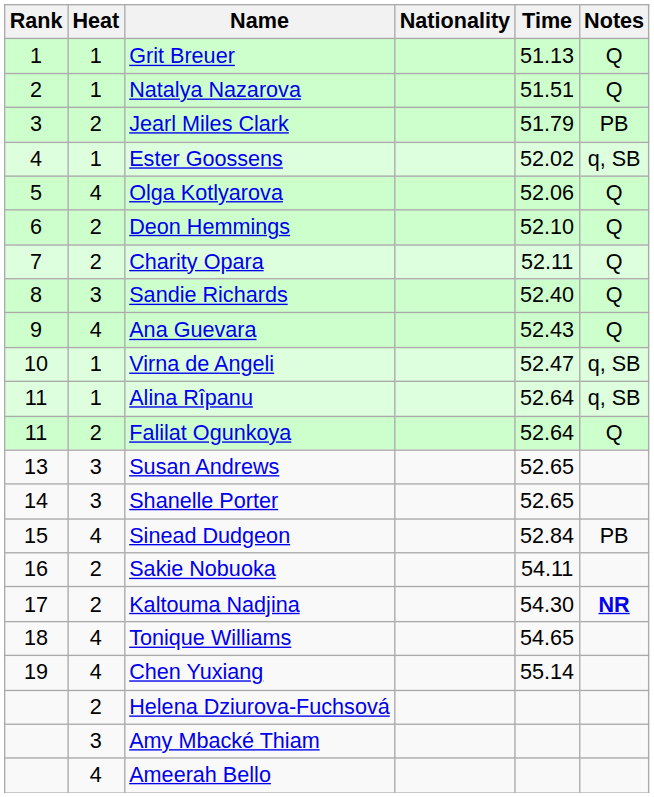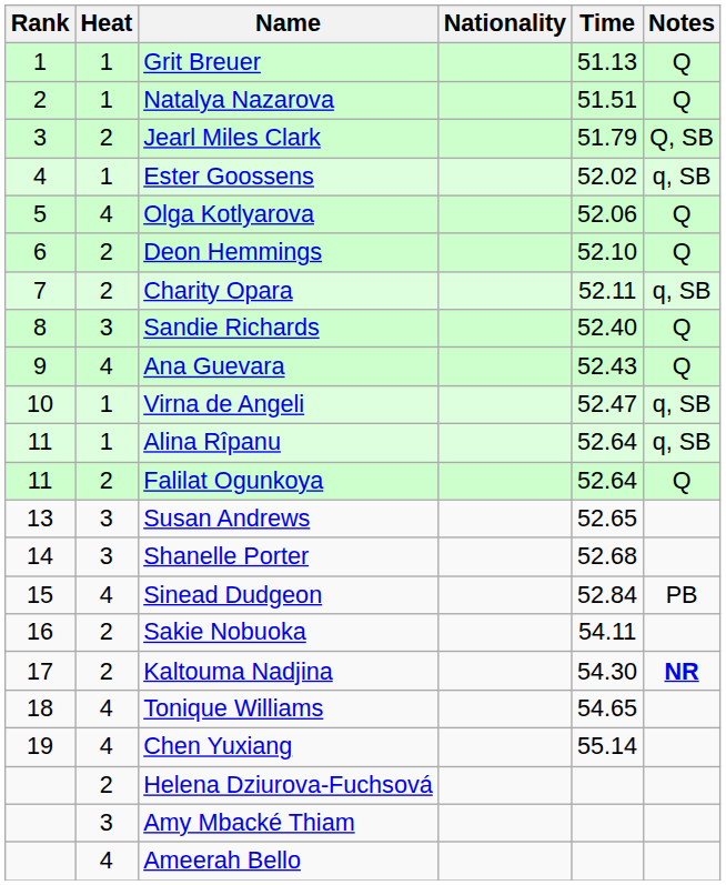 <table class="wikitable sortable" style="text-align:center">
 <tr>
 <th>Rank</th>
 <th>Heat</th>
 <th>Name</th>
 <th>Nationality</th>
 <th>Time</th>
 <th>Notes</th>
 </tr>
 <tr bgcolor=ccffcc>
 <td>1</td>
 <td>1</td>
 <td align="left"><a href='#'>Grit Breuer</a></td>
 <td align=left></td>
 <td>51.13</td>
 <td>Q</td>
 </tr>
 <tr bgcolor=ccffcc>
 <td>2</td>
 <td>1</td>
 <td align="left"><a href='#'>Natalya Nazarova</a></td>
 <td align=left></td>
 <td>51.51</td>
 <td>Q</td>
 </tr>
 <tr bgcolor=ccffcc>
 <td>3</td>
 <td>2</td>
 <td align="left"><a href='#'>Jearl Miles Clark</a></td>
 <td align=left></td>
 <td>51.79</td>
-<td>PB</td>
+<td>Q, SB</td>
 </tr>
 <tr bgcolor=ddffdd>
 <td>4</td>
 <td>1</td>
 <td align="left"><a href='#'>Ester Goossens</a></td>
 <td align=left></td>
 <td>52.02</td>
 <td>q, SB</td>
 </tr>
 <tr bgcolor=ccffcc>
 <td>5</td>
 <td>4</td>
 <td align="left"><a href='#'>Olga Kotlyarova</a></td>
 <td align=left></td>
 <td>52.06</td>
 <td>Q</td>
 </tr>
 <tr bgcolor=ccffcc>
 <td>6</td>
 <td>2</td>
 <td align="left"><a href='#'>Deon Hemmings</a></td>
 <td align=left></td>
 <td>52.10</td>
 <td>Q</td>
 </tr>
 <tr bgcolor=ddffdd>
 <td>7</td>
 <td>2</td>
 <td align="left"><a href='#'>Charity Opara</a></td>
 <td align=left></td>
 <td>52.11</td>
-<td>Q</td>
+<td>q, SB</td>
 </tr>
 <tr bgcolor=ccffcc>
 <td>8</td>
 <td>3</td>
 <td align="left"><a href='#'>Sandie Richards</a></td>
 <td align=left></td>
 <td>52.40</td>
 <td>Q</td>
 </tr>
 <tr bgcolor=ccffcc>
 <td>9</td>
 <td>4</td>
 <td align="left"><a href='#'>Ana Guevara</a></td>
 <td align=left></td>
 <td>52.43</td>
 <td>Q</td>
 </tr>
 <tr bgcolor=ddffdd>
 <td>10</td>
 <td>1</td>
 <td align="left"><a href='#'>Virna de Angeli</a></td>
 <td align=left></td>
 <td>52.47</td>
 <td>q, SB</td>
 </tr>
 <tr bgcolor=ddffdd>
 <td>11</td>
 <td>1</td>
 <td align="left"><a href='#'>Alina Rîpanu</a></td>
 <td align=left></td>
 <td>52.64</td>
 <td>q, SB</td>
 </tr>
 <tr bgcolor=ccffcc>
 <td>11</td>
 <td>2</td>
 <td align="left"><a href='#'>Falilat Ogunkoya</a></td>
 <td align=left></td>
 <td>52.64</td>
 <td>Q</td>
 </tr>
 <tr>
 <td>13</td>
 <td>3</td>
 <td align="left"><a href='#'>Susan Andrews</a></td>
 <td align=left></td>
 <td>52.65</td>
 <td></td>
 </tr>
 <tr>
 <td>14</td>
 <td>3</td>
 <td align="left"><a href='#'>Shanelle Porter</a></td>
 <td align=left></td>
-<td>52.65</td>
+<td>52.68</td>
 <td></td>
 </tr>
 <tr>
 <td>15</td>
 <td>4</td>
 <td align="left"><a href='#'>Sinead Dudgeon</a></td>
 <td align=left></td>
 <td>52.84</td>
 <td>PB</td>
 </tr>
 <tr>
 <td>16</td>
 <td>2</td>
 <td align="left"><a href='#'>Sakie Nobuoka</a></td>
 <td align=left></td>
 <td>54.11</td>
 <td></td>
 </tr>
 <tr>
 <td>17</td>
 <td>2</td>
 <td align="left"><a href='#'>Kaltouma Nadjina</a></td>
 <td align=left></td>
 <td>54.30</td>
 <td><strong><a href='#'>NR</a></strong></td>
 </tr>
 <tr>
 <td>18</td>
 <td>4</td>
 <td align="left"><a href='#'>Tonique Williams</a></td>
 <td align=left></td>
 <td>54.65</td>
 <td></td>
 </tr>
 <tr>
 <td>19</td>
 <td>4</td>
 <td align="left"><a href='#'>Chen Yuxiang</a></td>
 <td align=left></td>
 <td>55.14</td>
 <td></td>
 </tr>
 <tr>
 <td></td>
 <td>2</td>
 <td align="left"><a href='#'>Helena Dziurova-Fuchsová</a></td>
 <td align=left></td>
 <td></td>
 <td></td>
 </tr>
 <tr>
 <td></td>
 <td>3</td>
 <td align="left"><a href='#'>Amy Mbacké Thiam</a></td>
 <td align=left></td>
 <td></td>
 <td></td>
 </tr>
 <tr>
 <td></td>
 <td>4</td>
 <td align="left"><a href='#'>Ameerah Bello</a></td>
 <td align=left></td>
 <td></td>
 <td></td>
 </tr>
 </table>
